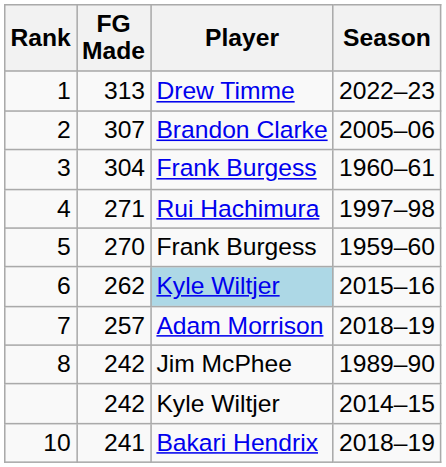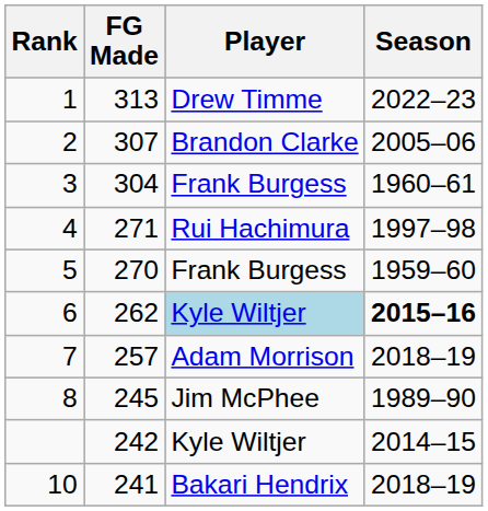 <table class="wikitable outercollapse">
 <tr>
 <th>Rank</th>
 <th>FG<br>Made</th>
 <th>Player</th>
 <th>Season</th>
 </tr>
 <tr>
 <td style="text-align:right;">1</td>
 <td style="text-align:right;">313</td>
 <td><a href='#'>Drew Timme</a></td>
 <td>2022–23</td>
 </tr>
 <tr>
 <td style="text-align:right;">2</td>
 <td style="text-align:right;">307</td>
 <td><a href='#'>Brandon Clarke</a></td>
 <td>2005–06</td>
 </tr>
 <tr>
 <td style="text-align:right;">3</td>
 <td style="text-align:right;">304</td>
 <td><a href='#'>Frank Burgess</a></td>
 <td>1960–61</td>
 </tr>
 <tr>
 <td style="text-align:right;">4</td>
 <td style="text-align:right;">271</td>
 <td><a href='#'>Rui Hachimura</a></td>
 <td>1997–98</td>
 </tr>
 <tr>
 <td style="text-align:right;">5</td>
 <td style="text-align:right;">270</td>
 <td>Frank Burgess</td>
 <td>1959–60</td>
 </tr>
 <tr>
 <td style="text-align:right;">6</td>
 <td style="text-align:right;">262</td>
 <td style="background: lightblue;"><a href='#'>Kyle Wiltjer</a></td>
-<td>2015–16</td>
+<td><strong>2015–16</strong></td>
 </tr>
 <tr>
 <td style="text-align:right;">7</td>
 <td style="text-align:right;">257</td>
 <td><a href='#'>Adam Morrison</a></td>
 <td>2018–19</td>
 </tr>
 <tr>
 <td style="text-align:right;">8</td>
-<td style="text-align:right;">242</td>
+<td style="text-align:right;">245</td>
 <td>Jim McPhee</td>
 <td>1989–90</td>
 </tr>
 <tr>
 <td style="text-align:right;"></td>
 <td style="text-align:right;">242</td>
 <td>Kyle Wiltjer</td>
 <td>2014–15</td>
 </tr>
 <tr>
 <td style="text-align:right;">10</td>
 <td style="text-align:right;">241</td>
 <td><a href='#'>Bakari Hendrix</a></td>
 <td>2018–19</td>
 </tr>
 </table>
